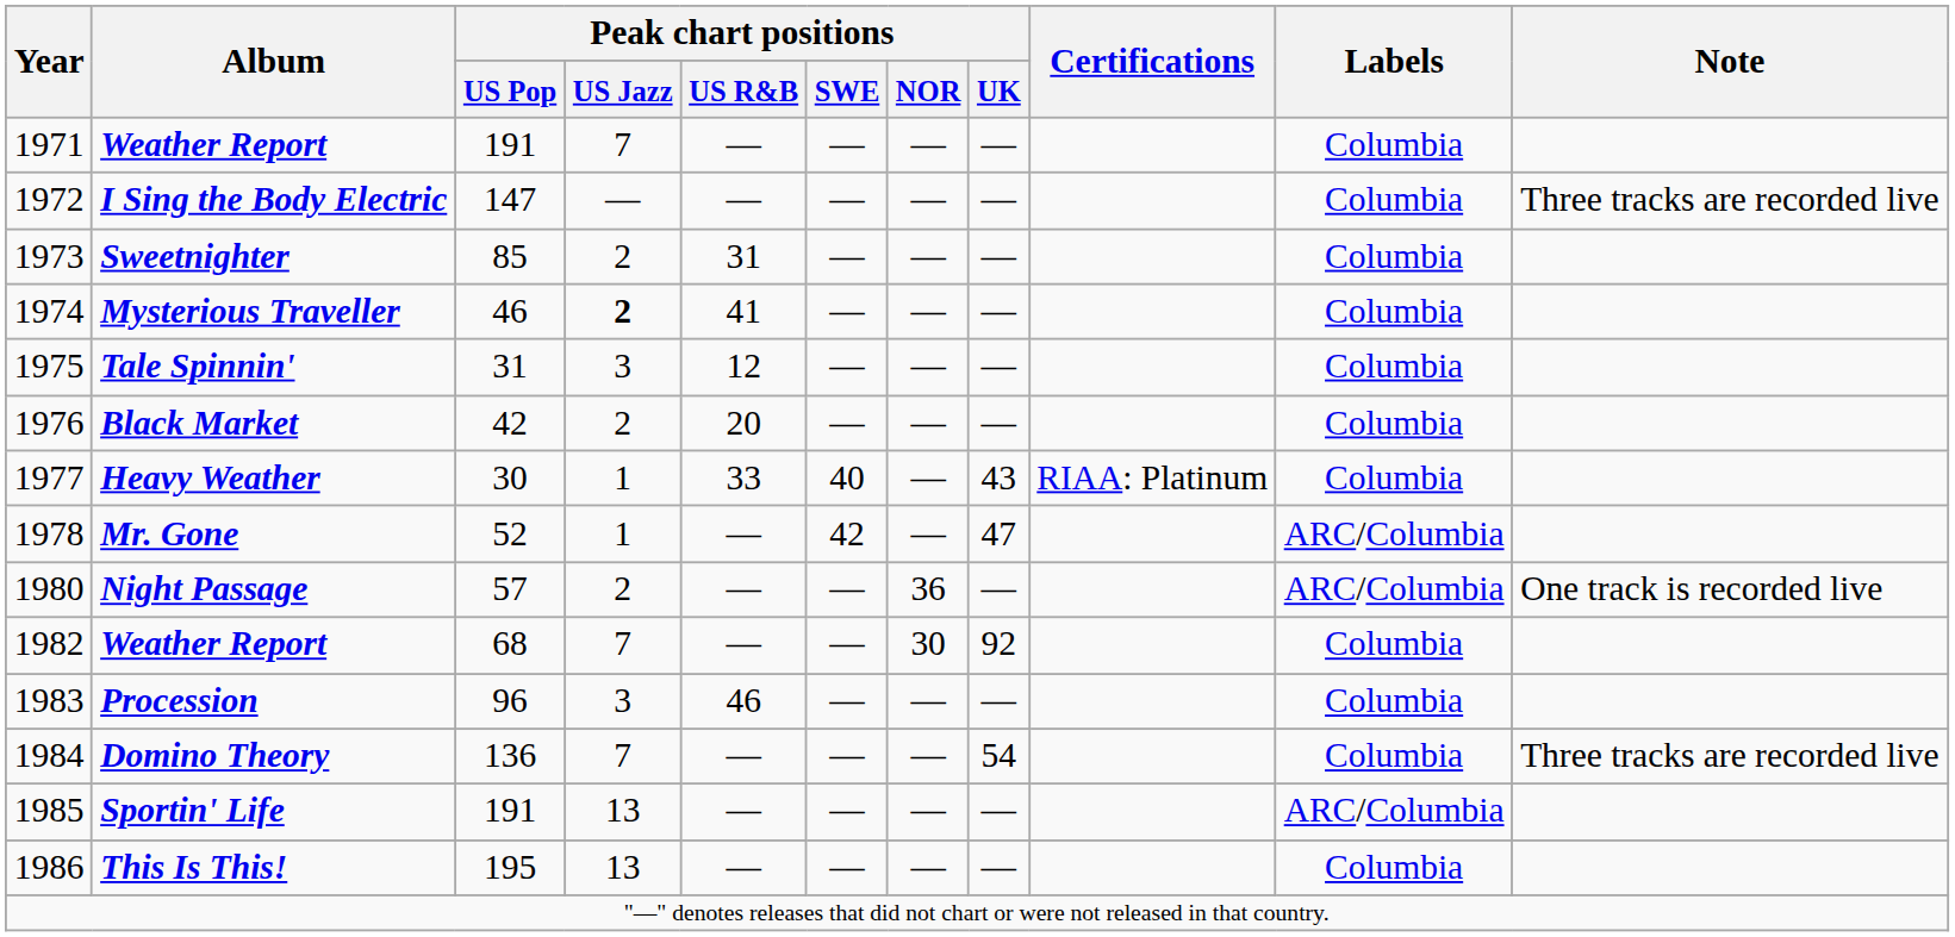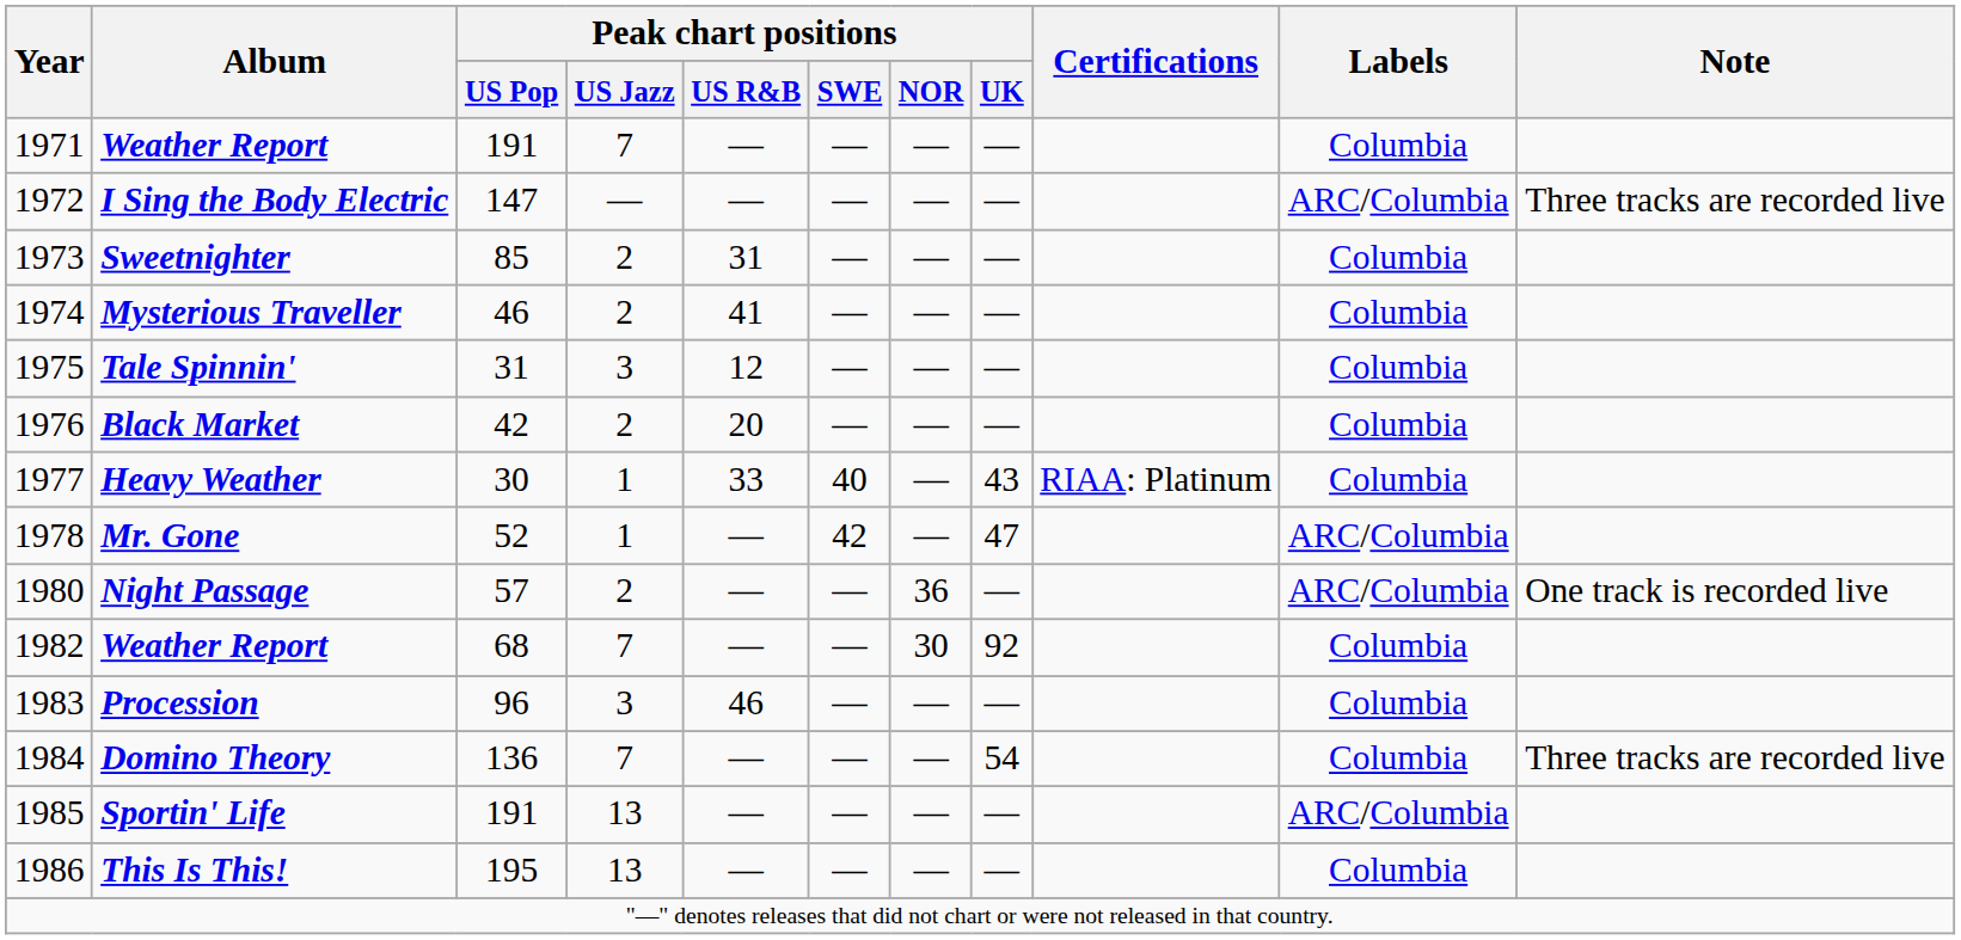 <table class="wikitable">
 <tr>
 <th rowspan="2">Year</th>
 <th rowspan="2">Album</th>
 <th colspan="6">Peak chart positions</th>
 <th rowspan="2"><a href='#'>Certifications</a></th>
 <th rowspan="2">Labels</th>
 <th rowspan="2">Note</th>
 </tr>
 <tr>
 <th><small><a href='#'>US Pop</a></small><br></th>
 <th><small><a href='#'>US Jazz</a></small><br></th>
 <th><small><a href='#'>US R&B</a></small><br></th>
 <th><small><a href='#'>SWE</a></small><br></th>
 <th><small><a href='#'>NOR</a></small><br></th>
 <th><small><a href='#'>UK</a></small><br></th>
 </tr>
 <tr>
 <td>1971</td>
 <td><strong><em><a href='#'>Weather Report</a></em></strong></td>
 <td align="center">191</td>
 <td align="center">7</td>
 <td align="center">—</td>
 <td align="center">—</td>
 <td align="center">—</td>
 <td align="center">—</td>
 <td align="center"></td>
 <td align="center"><a href='#'>Columbia</a></td>
 <td></td>
 </tr>
 <tr>
 <td>1972</td>
 <td><strong><em><a href='#'>I Sing the Body Electric</a></em></strong></td>
 <td align="center">147</td>
 <td align="center">—</td>
 <td align="center">—</td>
 <td align="center">—</td>
 <td align="center">—</td>
 <td align="center">—</td>
 <td align="center"></td>
-<td align="center"><a href='#'>Columbia</a></td>
+<td align="center"><a href='#'>ARC</a>/<a href='#'>Columbia</a></td>
 <td>Three tracks are recorded live</td>
 </tr>
 <tr>
 <td>1973</td>
 <td><strong><em><a href='#'>Sweetnighter</a></em></strong></td>
 <td align="center">85</td>
 <td align="center">2</td>
 <td align="center">31</td>
 <td align="center">—</td>
 <td align="center">—</td>
 <td align="center">—</td>
 <td align="center"></td>
 <td align="center"><a href='#'>Columbia</a></td>
 <td></td>
 </tr>
 <tr>
 <td>1974</td>
 <td><strong><em><a href='#'>Mysterious Traveller</a></em></strong></td>
 <td align="center">46</td>
-<td align="center"><strong>2</strong></td>
+<td align="center">2</td>
 <td align="center">41</td>
 <td align="center">—</td>
 <td align="center">—</td>
 <td align="center">—</td>
 <td align="center"></td>
 <td align="center"><a href='#'>Columbia</a></td>
 <td></td>
 </tr>
 <tr>
 <td>1975</td>
 <td><strong><em><a href='#'>Tale Spinnin'</a></em></strong></td>
 <td align="center">31</td>
 <td align="center">3</td>
 <td align="center">12</td>
 <td align="center">—</td>
 <td align="center">—</td>
 <td align="center">—</td>
 <td align="center"></td>
 <td align="center"><a href='#'>Columbia</a></td>
 <td></td>
 </tr>
 <tr>
 <td>1976</td>
 <td><strong><em><a href='#'>Black Market</a></em></strong></td>
 <td align="center">42</td>
 <td align="center">2</td>
 <td align="center">20</td>
 <td align="center">—</td>
 <td align="center">—</td>
 <td align="center">—</td>
 <td align="center"></td>
 <td align="center"><a href='#'>Columbia</a></td>
 <td></td>
 </tr>
 <tr>
 <td>1977</td>
 <td><strong><em><a href='#'>Heavy Weather</a></em></strong></td>
 <td align="center">30</td>
 <td align="center">1</td>
 <td align="center">33</td>
 <td align="center">40</td>
 <td align="center">—</td>
 <td align="center">43</td>
 <td><a href='#'>RIAA</a>: Platinum</td>
 <td align="center"><a href='#'>Columbia</a></td>
 <td></td>
 </tr>
 <tr>
 <td>1978</td>
 <td><strong><em><a href='#'>Mr. Gone</a></em></strong></td>
 <td align="center">52</td>
 <td align="center">1</td>
 <td align="center">—</td>
 <td align="center">42</td>
 <td align="center">—</td>
 <td align="center">47</td>
 <td align="center"></td>
 <td align="center"><a href='#'>ARC</a>/<a href='#'>Columbia</a></td>
 <td></td>
 </tr>
 <tr>
 <td>1980</td>
 <td><strong><em><a href='#'>Night Passage</a></em></strong></td>
 <td align="center">57</td>
 <td align="center">2</td>
 <td align="center">—</td>
 <td align="center">—</td>
 <td align="center">36</td>
 <td align="center">—</td>
 <td></td>
 <td align="center"><a href='#'>ARC</a>/<a href='#'>Columbia</a></td>
 <td>One track is recorded live</td>
 </tr>
 <tr>
 <td>1982</td>
 <td><strong><em><a href='#'>Weather Report</a></em></strong></td>
 <td align="center">68</td>
 <td align="center">7</td>
 <td align="center">—</td>
 <td align="center">—</td>
 <td align="center">30</td>
 <td align="center">92</td>
 <td></td>
 <td align="center"><a href='#'>Columbia</a></td>
 <td></td>
 </tr>
 <tr>
 <td>1983</td>
 <td><strong><em><a href='#'>Procession</a></em></strong></td>
 <td align="center">96</td>
 <td align="center">3</td>
 <td align="center">46</td>
 <td align="center">—</td>
 <td align="center">—</td>
 <td align="center">—</td>
 <td></td>
 <td align="center"><a href='#'>Columbia</a></td>
 <td></td>
 </tr>
 <tr>
 <td>1984</td>
 <td><strong><em><a href='#'>Domino Theory</a></em></strong></td>
 <td align="center">136</td>
 <td align="center">7</td>
 <td align="center">—</td>
 <td align="center">—</td>
 <td align="center">—</td>
 <td align="center">54</td>
 <td></td>
 <td align="center"><a href='#'>Columbia</a></td>
 <td>Three tracks are recorded live</td>
 </tr>
 <tr>
 <td>1985</td>
 <td><strong><em><a href='#'>Sportin' Life</a></em></strong></td>
 <td align="center">191</td>
 <td align="center">13</td>
 <td align="center">—</td>
 <td align="center">—</td>
 <td align="center">—</td>
 <td align="center">—</td>
 <td></td>
 <td align="center"><a href='#'>ARC</a>/<a href='#'>Columbia</a></td>
 <td></td>
 </tr>
 <tr>
 <td>1986</td>
 <td><strong><em><a href='#'>This Is This!</a></em></strong></td>
 <td align="center">195</td>
 <td align="center">13</td>
 <td align="center">—</td>
 <td align="center">—</td>
 <td align="center">—</td>
 <td align="center">—</td>
 <td></td>
 <td align="center"><a href='#'>Columbia</a></td>
 <td></td>
 </tr>
 <tr>
 <td colspan="11" style="font-size: 8pt; text-align: center">"—" denotes releases that did not chart or were not released in that country.</td>
 </tr>
 </table>
